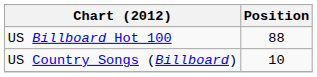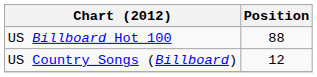 <table class="wikitable sortable">
 <tr>
 <th scope="col">Chart (2012)</th>
 <th scope="col">Position</th>
 </tr>
 <tr>
 <td>US <a href='#'><em>Billboard</em> Hot 100</a></td>
 <td style="text-align:center;">88</td>
 </tr>
 <tr>
 <td>US <a href='#'>Country Songs</a> (<em><a href='#'>Billboard</a></em>)</td>
-<td align="center">10</td>
+<td align="center">12</td>
 </tr>
 <tr>
 </tr>
 </table>
